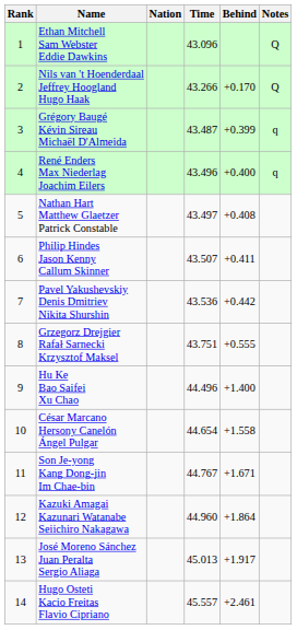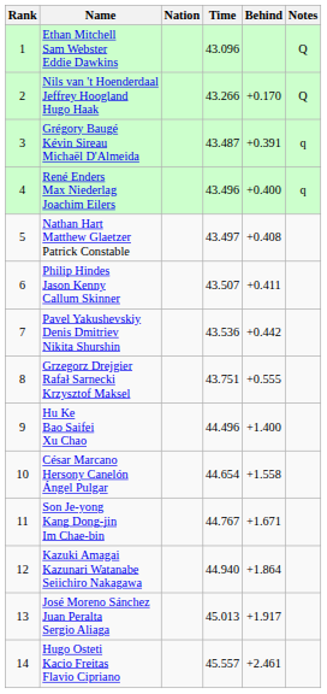 <table class="wikitable sortable" style="text-align:center">
 <tr>
 <th>Rank</th>
 <th>Name</th>
 <th>Nation</th>
 <th>Time</th>
 <th>Behind</th>
 <th>Notes</th>
 </tr>
 <tr bgcolor=ccffcc>
 <td>1</td>
 <td align=left><a href='#'>Ethan Mitchell</a><br><a href='#'>Sam Webster</a><br><a href='#'>Eddie Dawkins</a></td>
 <td align=left></td>
 <td>43.096</td>
 <td></td>
 <td>Q</td>
 </tr>
 <tr bgcolor=ccffcc>
 <td>2</td>
 <td align=left><a href='#'>Nils van 't Hoenderdaal</a><br><a href='#'>Jeffrey Hoogland</a><br><a href='#'>Hugo Haak</a></td>
 <td align=left></td>
 <td>43.266</td>
 <td>+0.170</td>
 <td>Q</td>
 </tr>
 <tr bgcolor=ccffcc>
 <td>3</td>
 <td align=left><a href='#'>Grégory Baugé</a><br><a href='#'>Kévin Sireau</a><br><a href='#'>Michaël D'Almeida</a></td>
 <td align=left></td>
 <td>43.487</td>
-<td>+0.399</td>
+<td>+0.391</td>
 <td>q</td>
 </tr>
 <tr bgcolor=ccffcc>
 <td>4</td>
 <td align=left><a href='#'>René Enders</a><br><a href='#'>Max Niederlag</a><br><a href='#'>Joachim Eilers</a></td>
 <td align=left></td>
 <td>43.496</td>
 <td>+0.400</td>
 <td>q</td>
 </tr>
 <tr>
 <td>5</td>
 <td align=left><a href='#'>Nathan Hart</a><br><a href='#'>Matthew Glaetzer</a><br>Patrick Constable</td>
 <td align=left></td>
 <td>43.497</td>
 <td>+0.408</td>
 <td></td>
 </tr>
 <tr>
 <td>6</td>
 <td align=left><a href='#'>Philip Hindes</a><br><a href='#'>Jason Kenny</a><br><a href='#'>Callum Skinner</a></td>
 <td align=left></td>
 <td>43.507</td>
 <td>+0.411</td>
 <td></td>
 </tr>
 <tr>
 <td>7</td>
 <td align=left><a href='#'>Pavel Yakushevskiy</a><br><a href='#'>Denis Dmitriev</a><br><a href='#'>Nikita Shurshin</a></td>
 <td align=left></td>
 <td>43.536</td>
 <td>+0.442</td>
 <td></td>
 </tr>
 <tr>
 <td>8</td>
 <td align=left><a href='#'>Grzegorz Drejgier</a><br><a href='#'>Rafał Sarnecki</a><br><a href='#'>Krzysztof Maksel</a></td>
 <td align=left></td>
 <td>43.751</td>
 <td>+0.555</td>
 <td></td>
 </tr>
 <tr>
 <td>9</td>
 <td align=left><a href='#'>Hu Ke</a><br><a href='#'>Bao Saifei</a><br><a href='#'>Xu Chao</a></td>
 <td align=left></td>
 <td>44.496</td>
 <td>+1.400</td>
 <td></td>
 </tr>
 <tr>
 <td>10</td>
 <td align=left><a href='#'>César Marcano</a><br><a href='#'>Hersony Canelón</a><br><a href='#'>Ángel Pulgar</a></td>
 <td align=left></td>
 <td>44.654</td>
 <td>+1.558</td>
 <td></td>
 </tr>
 <tr>
 <td>11</td>
 <td align=left><a href='#'>Son Je-yong</a><br><a href='#'>Kang Dong-jin</a><br><a href='#'>Im Chae-bin</a></td>
 <td align=left></td>
 <td>44.767</td>
 <td>+1.671</td>
 <td></td>
 </tr>
 <tr>
 <td>12</td>
 <td align=left><a href='#'>Kazuki Amagai</a><br><a href='#'>Kazunari Watanabe</a><br><a href='#'>Seiichiro Nakagawa</a></td>
 <td align=left></td>
-<td>44.960</td>
+<td>44.940</td>
 <td>+1.864</td>
 <td></td>
 </tr>
 <tr>
 <td>13</td>
 <td align=left><a href='#'>José Moreno Sánchez</a><br><a href='#'>Juan Peralta</a><br><a href='#'>Sergio Aliaga</a></td>
 <td align=left></td>
 <td>45.013</td>
 <td>+1.917</td>
 <td></td>
 </tr>
 <tr>
 <td>14</td>
 <td align=left><a href='#'>Hugo Osteti</a><br><a href='#'>Kacio Freitas</a><br><a href='#'>Flavio Cipriano</a></td>
 <td align=left></td>
 <td>45.557</td>
 <td>+2.461</td>
 <td></td>
 </tr>
 </table>
